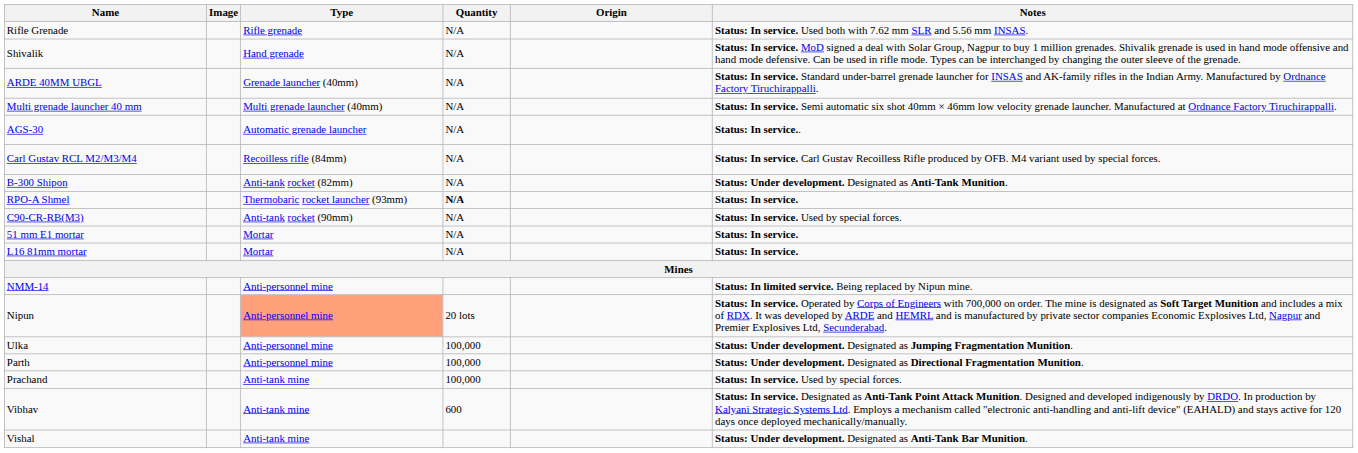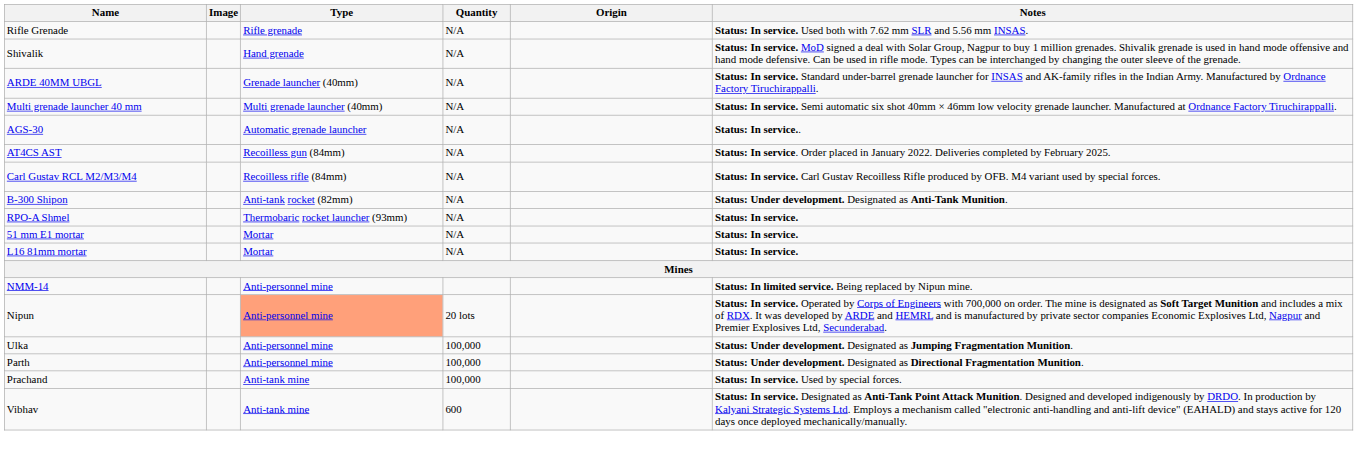 <table class="wikitable" style="width:100%;">
 <tr>
 <th style="width:15%;">Name</th>
 <th>Image</th>
 <th style="width:15%;">Type</th>
 <th style="width:5%;">Quantity</th>
 <th style="width:15%;">Origin</th>
 <th>Notes</th>
 </tr>
 <tr>
 <td>Rifle Grenade</td>
 <td></td>
 <td><a href='#'>Rifle grenade</a></td>
 <td>N/A</td>
 <td></td>
 <td><strong>Status: In service.</strong> Used both with 7.62 mm <a href='#'>SLR</a> and 5.56 mm <a href='#'>INSAS</a>.</td>
 </tr>
 <tr>
 <td>Shivalik</td>
 <td></td>
 <td><a href='#'>Hand grenade</a></td>
 <td>N/A</td>
 <td></td>
 <td><strong>Status: In service.</strong> <a href='#'>MoD</a> signed a  deal with Solar Group, Nagpur to buy 1 million grenades. Shivalik grenade is used in hand mode offensive and hand mode defensive. Can be used in rifle mode. Types can be interchanged by changing the outer sleeve of the grenade.</td>
 </tr>
 <tr>
 <td><a href='#'>ARDE 40MM UBGL</a></td>
 <td></td>
 <td><a href='#'>Grenade launcher</a> (40mm)</td>
 <td>N/A</td>
 <td></td>
 <td><strong>Status: In service.</strong> Standard under-barrel grenade launcher for <a href='#'>INSAS</a> and AK-family rifles in the Indian Army. Manufactured by <a href='#'>Ordnance Factory Tiruchirappalli</a>.</td>
 </tr>
 <tr>
 <td><a href='#'>Multi grenade launcher 40 mm</a></td>
 <td></td>
 <td><a href='#'>Multi grenade launcher</a> (40mm)</td>
 <td>N/A</td>
 <td><br></td>
 <td><strong>Status: In service.</strong> Semi automatic six shot 40mm × 46mm low velocity grenade launcher. Manufactured at <a href='#'>Ordnance Factory Tiruchirappalli</a>.</td>
 </tr>
 <tr>
 <td><a href='#'>AGS-30</a></td>
 <td></td>
 <td><a href='#'>Automatic grenade launcher</a></td>
 <td>N/A</td>
 <td><br><br></td>
 <td><strong>Status: In service.</strong>.</td>
 </tr>
 <tr>
+<td><a href='#'>AT4CS AST</a></td>
+<td></td>
+<td><a href='#'>Recoilless gun</a> (84mm)</td>
+<td>N/A</td>
+<td></td>
+<td><strong>Status: In service</strong>. Order placed in January 2022. Deliveries completed by February 2025.</td>
+</tr>
+<tr>
 <td><a href='#'>Carl Gustav RCL M2/M3/M4</a></td>
 <td></td>
 <td><a href='#'>Recoilless rifle</a> (84mm)</td>
 <td>N/A</td>
 <td><br><br></td>
 <td><strong>Status: In service.</strong> Carl Gustav Recoilless Rifle produced by OFB. M4 variant used by special forces.</td>
 </tr>
 <tr>
 <td><a href='#'>B-300 Shipon</a></td>
 <td></td>
 <td><a href='#'>Anti-tank</a> <a href='#'>rocket</a>   (82mm)</td>
 <td>N/A</td>
 <td></td>
 <td><strong>Status: Under development.</strong> Designated as <strong>Anti-Tank Munition</strong>.</td>
 </tr>
 <tr>
 <td><a href='#'>RPO-A Shmel</a></td>
 <td></td>
 <td><a href='#'>Thermobaric</a> <a href='#'>rocket launcher</a> (93mm)</td>
-<td><strong>N/A</strong></td>
+<td>N/A</td>
 <td></td>
 <td><strong>Status: In service.</strong></td>
-</tr>
-<tr>
-<td><a href='#'>C90-CR-RB(M3)</a></td>
-<td></td>
-<td><a href='#'>Anti-tank</a> <a href='#'>rocket</a>   (90mm)</td>
-<td>N/A</td>
-<td></td>
-<td><strong>Status: In service.</strong> Used by special forces.</td>
 </tr>
 <tr>
 <td><a href='#'>51 mm E1 mortar</a></td>
 <td></td>
 <td><a href='#'>Mortar</a></td>
 <td>N/A</td>
 <td></td>
 <td><strong>Status: In service.</strong></td>
 </tr>
 <tr>
 <td><a href='#'>L16 81mm mortar</a></td>
 <td></td>
 <td><a href='#'>Mortar</a></td>
 <td>N/A</td>
 <td></td>
 <td><strong>Status: In service.</strong></td>
 </tr>
 <tr>
 <th colspan="6">Mines</th>
 </tr>
 <tr>
 <td><a href='#'>NMM-14</a></td>
 <td></td>
 <td><a href='#'>Anti-personnel mine</a></td>
 <td></td>
 <td></td>
 <td><strong>Status: In limited service.</strong> Being replaced by Nipun mine.</td>
 </tr>
 <tr>
 <td>Nipun</td>
 <td></td>
 <td style="background: lightsalmon;"><a href='#'>Anti-personnel mine</a></td>
 <td>20 lots</td>
 <td></td>
 <td><strong>Status: In service.</strong> Operated by <a href='#'>Corps of Engineers</a> with 700,000 on order. The mine is designated as <strong>Soft Target Munition</strong> and includes a mix of <a href='#'>RDX</a>. It was developed by <a href='#'>ARDE</a> and <a href='#'>HEMRL</a> and is manufactured by private sector companies Economic Explosives Ltd, <a href='#'>Nagpur</a> and Premier Explosives Ltd, <a href='#'>Secunderabad</a>.</td>
 </tr>
 <tr>
 <td>Ulka</td>
 <td></td>
 <td><a href='#'>Anti-personnel mine</a></td>
 <td>100,000</td>
 <td></td>
 <td><strong>Status: Under development.</strong> Designated as <strong>Jumping Fragmentation Munition</strong>.</td>
 </tr>
 <tr>
 <td>Parth</td>
 <td></td>
 <td><a href='#'>Anti-personnel mine</a></td>
 <td>100,000</td>
 <td></td>
 <td><strong>Status: Under development.</strong> Designated as <strong>Directional Fragmentation Munition</strong>.</td>
 </tr>
 <tr>
 <td>Prachand</td>
 <td></td>
 <td><a href='#'>Anti-tank mine</a></td>
 <td>100,000</td>
 <td></td>
 <td><strong>Status: In service.</strong> Used by special forces.</td>
 </tr>
 <tr>
 <td>Vibhav</td>
 <td></td>
 <td><a href='#'>Anti-tank mine</a></td>
 <td>600</td>
 <td></td>
 <td><strong>Status: In service.</strong> Designated as <strong>Anti-Tank Point Attack Munition</strong>. Designed and developed indigenously by <a href='#'>DRDO</a>. In production by <a href='#'>Kalyani Strategic Systems Ltd</a>. Employs a mechanism called "electronic anti-handling and anti-lift device" (EAHALD) and stays active for 120 days once deployed mechanically/manually.</td>
 </tr>
-<tr>
-<td>Vishal</td>
-<td></td>
-<td><a href='#'>Anti-tank mine</a></td>
-<td></td>
-<td></td>
-<td><strong>Status: Under development.</strong> Designated as <strong>Anti-Tank Bar Munition</strong>.</td>
-</tr>
 </table>
